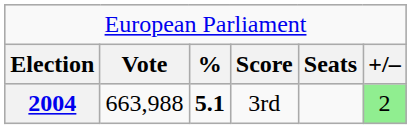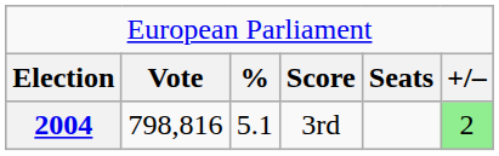 <table class="wikitable" style="font-size:95%; text-align:center;">
 <tr>
 <td colspan="6"><a href='#'>European Parliament</a></td>
 </tr>
 <tr>
 <th>Election</th>
 <th>Vote</th>
 <th>%</th>
 <th>Score</th>
 <th>Seats</th>
 <th>+/–</th>
 </tr>
 <tr>
 <th><a href='#'>2004</a></th>
-<td>663,988</td>
-<td><strong>5.1</strong></td>
+<td>798,816</td>
+<td>5.1</td>
 <td>3rd</td>
 <td></td>
 <td style="background: lightgreen;">2</td>
 </tr>
 </table>
